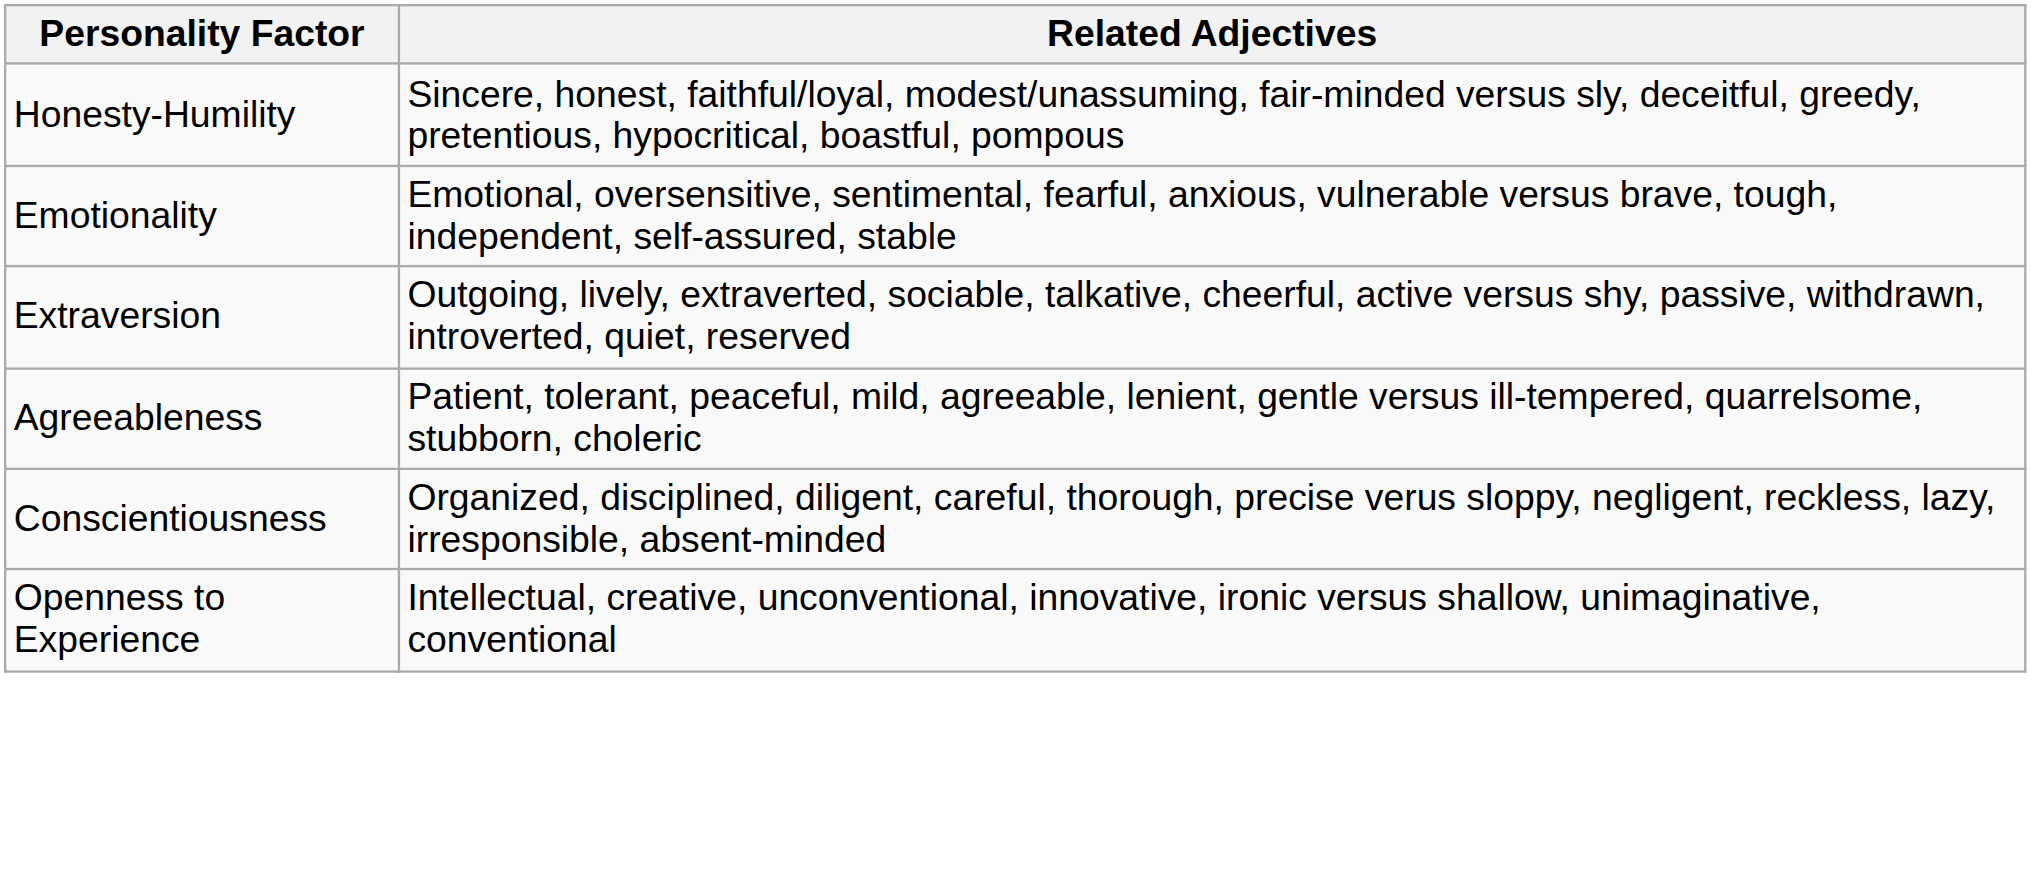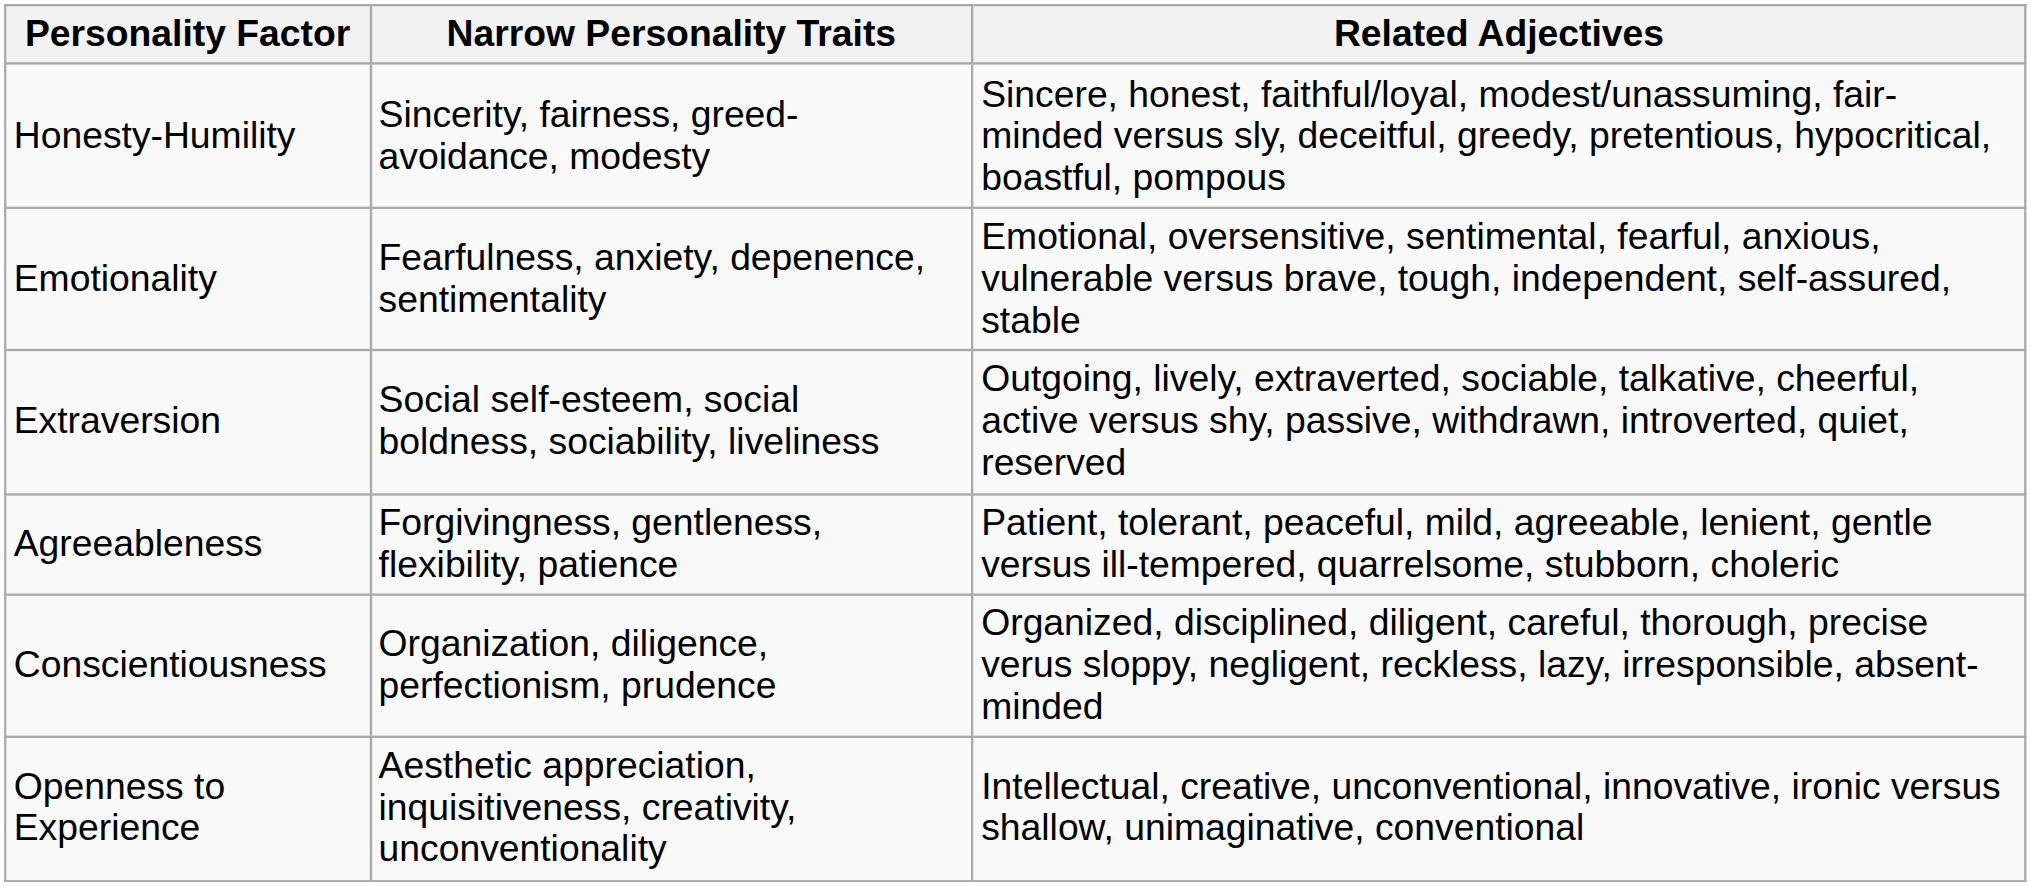 <table class="wikitable">
 <tr>
 <th>Personality Factor</th>
+<th>Narrow Personality Traits</th>
 <th>Related Adjectives</th>
 </tr>
 <tr>
 <td>Honesty-Humility</td>
+<td>Sincerity, fairness, greed-avoidance, modesty</td>
 <td>Sincere, honest, faithful/loyal, modest/unassuming, fair-minded versus sly, deceitful, greedy, pretentious, hypocritical, boastful, pompous</td>
 </tr>
 <tr>
 <td>Emotionality</td>
+<td>Fearfulness, anxiety, depenence, sentimentality</td>
 <td>Emotional, oversensitive, sentimental, fearful, anxious, vulnerable versus brave, tough, independent, self-assured, stable</td>
 </tr>
 <tr>
 <td>Extraversion</td>
+<td>Social self-esteem, social boldness, sociability, liveliness</td>
 <td>Outgoing, lively, extraverted, sociable, talkative, cheerful, active versus shy, passive, withdrawn, introverted, quiet, reserved</td>
 </tr>
 <tr>
 <td>Agreeableness</td>
+<td>Forgivingness, gentleness, flexibility, patience</td>
 <td>Patient, tolerant, peaceful, mild, agreeable, lenient, gentle versus ill-tempered, quarrelsome, stubborn, choleric</td>
 </tr>
 <tr>
 <td>Conscientiousness</td>
+<td>Organization, diligence, perfectionism, prudence</td>
 <td>Organized, disciplined, diligent, careful, thorough, precise verus sloppy, negligent, reckless, lazy, irresponsible, absent-minded</td>
 </tr>
 <tr>
 <td>Openness to Experience</td>
+<td>Aesthetic appreciation, inquisitiveness, creativity, unconventionality</td>
 <td>Intellectual, creative, unconventional, innovative, ironic versus shallow, unimaginative, conventional</td>
 </tr>
 </table>
